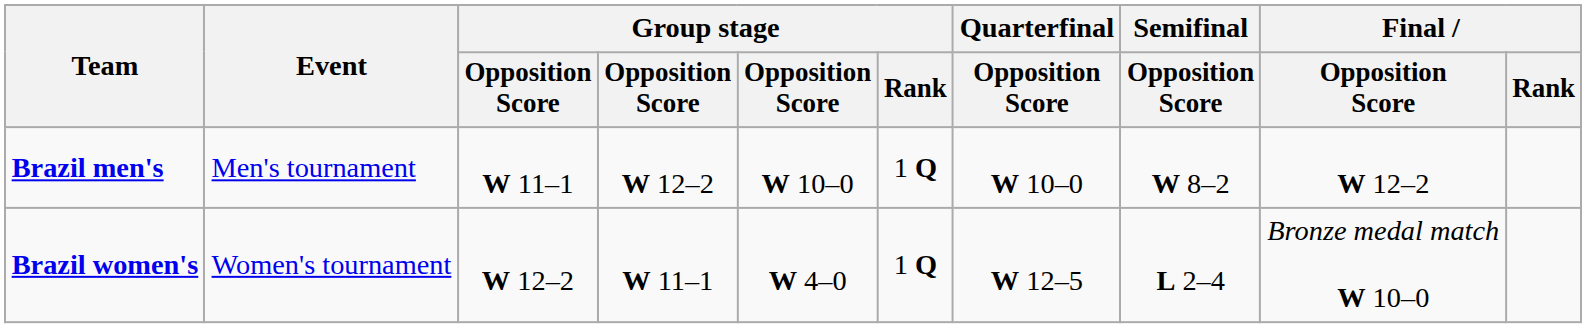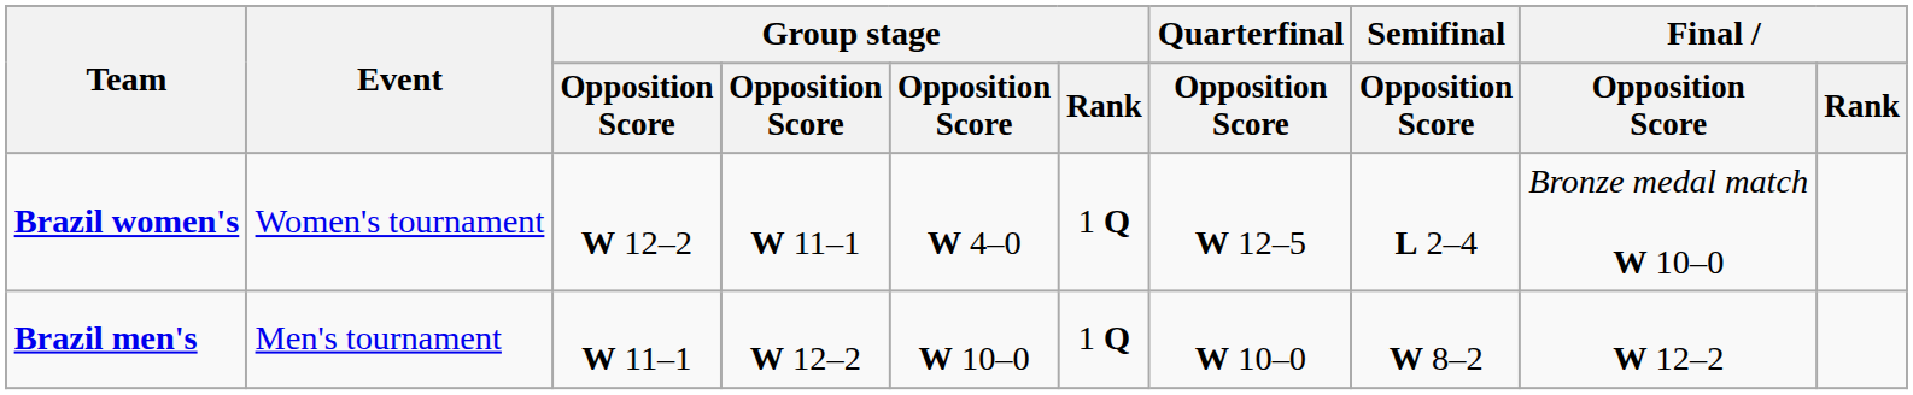 <table class="wikitable" style="font-size:90%;text-align:center">
 <tr>
 <th rowspan="2">Team</th>
 <th rowspan="2">Event</th>
 <th colspan="4">Group stage</th>
 <th>Quarterfinal</th>
 <th>Semifinal</th>
 <th colspan="2">Final / </th>
 </tr>
 <tr style="font-size:95%">
 <th>Opposition<br>Score</th>
 <th>Opposition<br>Score</th>
 <th>Opposition<br>Score</th>
 <th>Rank</th>
 <th>Opposition<br>Score</th>
 <th>Opposition<br>Score</th>
 <th>Opposition<br>Score</th>
 <th>Rank</th>
 </tr>
 <tr>
+<td align=left><strong><a href='#'>Brazil women's</a></strong></td>
+<td align=left><a href='#'>Women's tournament</a></td>
+<td><br><strong>W</strong> 12–2</td>
+<td><br><strong>W</strong> 11–1</td>
+<td><br><strong>W</strong> 4–0</td>
+<td>1 <strong>Q</strong></td>
+<td><br><strong>W</strong> 12–5</td>
+<td><br><strong>L</strong> 2–4</td>
+<td><em>Bronze medal match</em><br><br><strong>W</strong> 10–0</td>
+<td></td>
+</tr>
+<tr>
 <td align=left><strong><a href='#'>Brazil men's</a></strong></td>
 <td align=left><a href='#'>Men's tournament</a></td>
 <td><br><strong>W</strong> 11–1</td>
 <td><br><strong>W</strong> 12–2</td>
 <td><br><strong>W</strong> 10–0</td>
 <td>1 <strong>Q</strong></td>
 <td><br><strong>W</strong> 10–0</td>
 <td><br><strong>W</strong> 8–2</td>
 <td><br><strong>W</strong> 12–2</td>
 <td></td>
 </tr>
-<tr>
-<td align=left><strong><a href='#'>Brazil women's</a></strong></td>
-<td align=left><a href='#'>Women's tournament</a></td>
-<td><br><strong>W</strong> 12–2</td>
-<td><br><strong>W</strong> 11–1</td>
-<td><br><strong>W</strong> 4–0</td>
-<td>1 <strong>Q</strong></td>
-<td><br><strong>W</strong> 12–5</td>
-<td><br><strong>L</strong> 2–4</td>
-<td><em>Bronze medal match</em><br><br><strong>W</strong> 10–0</td>
-<td></td>
-</tr>
 </table>
